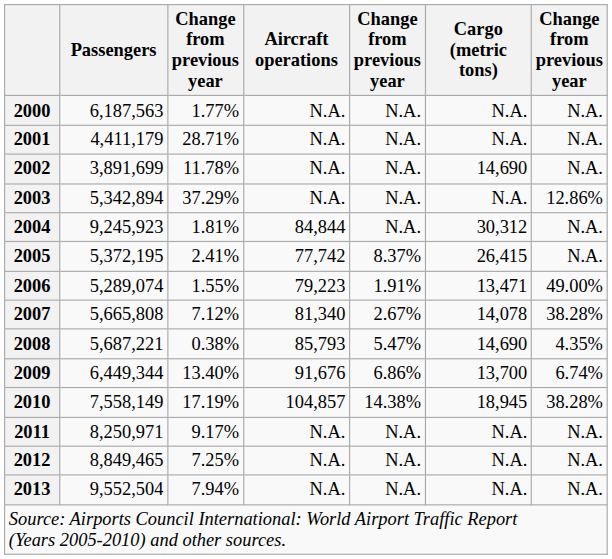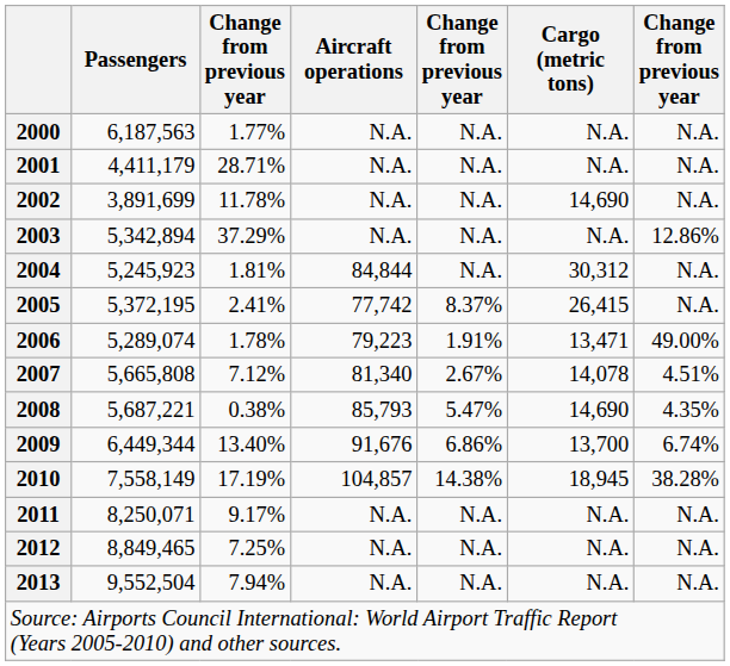 <table class="wikitable"  style="text-align:right; width:525px">
 <tr>
 <th style="width:50px"></th>
 <th style="width:100px">Passengers</th>
 <th style="width:50px">Change from previous year</th>
 <th style="width:100px">Aircraft operations</th>
 <th style="width:50px">Change from previous year</th>
 <th style="width:125px">Cargo<br>(metric tons)</th>
 <th style="width:50px">Change from previous year</th>
 </tr>
 <tr>
 <th>2000</th>
 <td>6,187,563</td>
 <td> 1.77%</td>
 <td>N.A.</td>
 <td>N.A.</td>
 <td>N.A.</td>
 <td>N.A.</td>
 </tr>
 <tr>
 <th>2001</th>
 <td>4,411,179</td>
 <td>28.71%</td>
 <td>N.A.</td>
 <td>N.A.</td>
 <td>N.A.</td>
 <td>N.A.</td>
 </tr>
 <tr>
 <th>2002</th>
 <td>3,891,699</td>
 <td>11.78%</td>
 <td>N.A.</td>
 <td>N.A.</td>
 <td>14,690</td>
 <td>N.A.</td>
 </tr>
 <tr>
 <th>2003</th>
 <td>5,342,894</td>
 <td>37.29%</td>
 <td>N.A.</td>
 <td>N.A.</td>
 <td>N.A.</td>
 <td>12.86%</td>
 </tr>
 <tr>
 <th>2004</th>
-<td>9,245,923</td>
+<td>5,245,923</td>
 <td> 1.81%</td>
 <td>84,844</td>
 <td>N.A.</td>
 <td>30,312</td>
 <td>N.A.</td>
 </tr>
 <tr>
 <th>2005</th>
 <td>5,372,195</td>
 <td> 2.41%</td>
 <td>77,742</td>
 <td> 8.37%</td>
 <td>26,415</td>
 <td>N.A.</td>
 </tr>
 <tr>
 <th>2006</th>
 <td>5,289,074</td>
-<td> 1.55%</td>
+<td> 1.78%</td>
 <td>79,223</td>
 <td> 1.91%</td>
 <td>13,471</td>
 <td>49.00%</td>
 </tr>
 <tr>
 <th>2007</th>
 <td>5,665,808</td>
 <td> 7.12%</td>
 <td>81,340</td>
 <td> 2.67%</td>
 <td>14,078</td>
-<td>38.28%</td>
+<td> 4.51%</td>
 </tr>
 <tr>
 <th>2008</th>
 <td>5,687,221</td>
 <td> 0.38%</td>
 <td>85,793</td>
 <td> 5.47%</td>
 <td>14,690</td>
 <td> 4.35%</td>
 </tr>
 <tr>
 <th>2009</th>
 <td>6,449,344</td>
 <td>13.40%</td>
 <td>91,676</td>
 <td> 6.86%</td>
 <td>13,700</td>
 <td> 6.74%</td>
 </tr>
 <tr>
 <th>2010</th>
 <td>7,558,149</td>
 <td>17.19%</td>
 <td>104,857</td>
 <td>14.38%</td>
 <td>18,945</td>
 <td>38.28%</td>
 </tr>
 <tr>
 <th>2011</th>
-<td>8,250,971</td>
+<td>8,250,071</td>
 <td> 9.17%</td>
 <td>N.A.</td>
 <td>N.A.</td>
 <td>N.A.</td>
 <td>N.A.</td>
 </tr>
 <tr>
 <th>2012</th>
 <td>8,849,465</td>
 <td> 7.25%</td>
 <td>N.A.</td>
 <td>N.A.</td>
 <td>N.A.</td>
 <td>N.A.</td>
 </tr>
 <tr>
 <th>2013</th>
 <td>9,552,504</td>
 <td> 7.94%</td>
 <td>N.A.</td>
 <td>N.A.</td>
 <td>N.A.</td>
 <td>N.A.</td>
 </tr>
 <tr>
 <td colspan="7" style="text-align:left;"><em>Source: Airports Council International: World Airport Traffic Report<br>(Years 2005-2010) and other sources.</em></td>
 </tr>
 </table>
